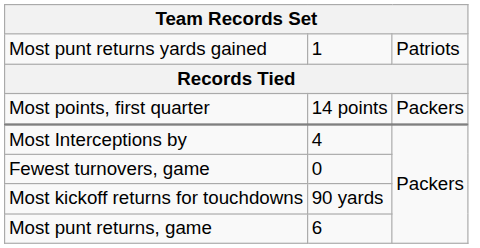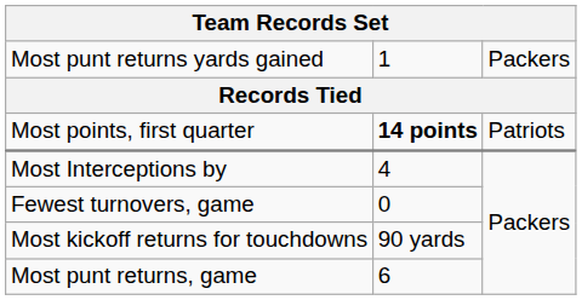 <table class="wikitable">
 <tr>
 <th colspan=3>Team Records Set</th>
 </tr>
 <tr>
 <td>Most punt returns yards gained</td>
 <td>1</td>
-<td>Patriots</td>
+<td>Packers</td>
 </tr>
 <tr>
 <th colspan=3>Records Tied</th>
 </tr>
 <tr style="border-bottom: 2px solid gray">
 <td>Most points, first quarter</td>
-<td>14 points</td>
-<td>Packers</td>
+<td><strong>14 points</strong></td>
+<td>Patriots</td>
 </tr>
 <tr>
 <td>Most Interceptions by</td>
 <td>4</td>
 <td rowspan=4>Packers</td>
 </tr>
 <tr>
 <td>Fewest turnovers, game</td>
 <td>0</td>
 </tr>
 <tr>
 <td>Most kickoff returns for touchdowns</td>
 <td>90 yards</td>
 </tr>
 <tr>
 <td>Most punt returns, game</td>
 <td>6</td>
 </tr>
 </table>
